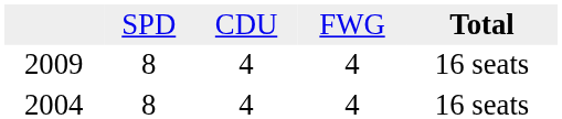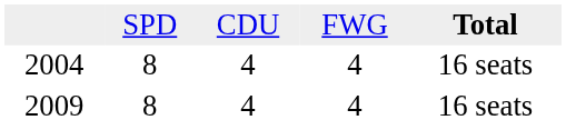 <table border="0" cellpadding="2" cellspacing="0" width="300">
 <tr bgcolor="#eeeeee" align="center">
 <td></td>
 <td><a href='#'>SPD</a></td>
 <td><a href='#'>CDU</a></td>
 <td><a href='#'>FWG</a></td>
 <td><strong>Total</strong></td>
 </tr>
 <tr align="center">
+<td>2004</td>
+<td>8</td>
+<td>4</td>
+<td>4</td>
+<td>16 seats</td>
+</tr>
+<tr align="center">
 <td>2009</td>
 <td>8</td>
 <td>4</td>
 <td>4</td>
 <td>16 seats</td>
 </tr>
-<tr align="center">
-<td>2004</td>
-<td>8</td>
-<td>4</td>
-<td>4</td>
-<td>16 seats</td>
-</tr>
 </table>
